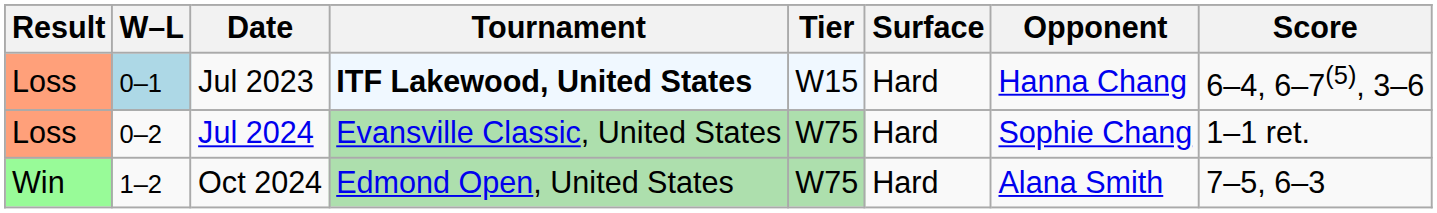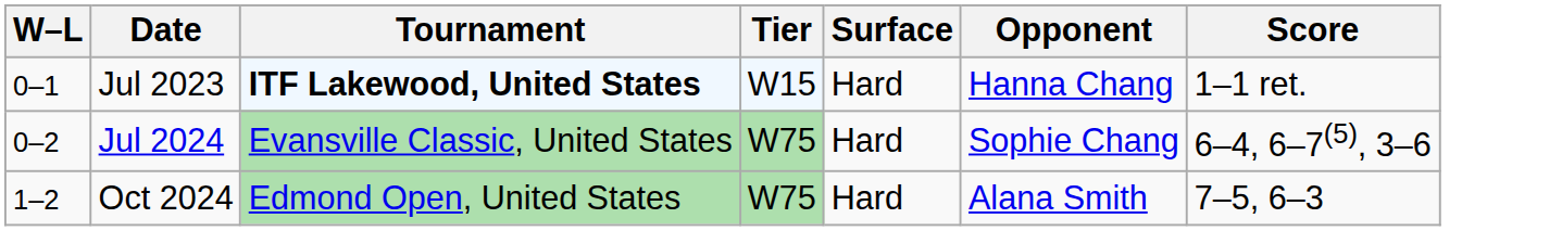 <table class="sortable wikitable">
 <tr>
-<th>Result</th>
 <th class="unsortable">W–L</th>
 <th>Date</th>
 <th>Tournament</th>
 <th>Tier</th>
 <th>Surface</th>
 <th>Opponent</th>
 <th class="unsortable">Score</th>
 </tr>
 <tr>
-<td style="background:#ffa07a">Loss</td>
-<td style="background: lightblue;"><small>0–1</small></td>
+<td><small>0–1</small></td>
 <td>Jul 2023</td>
 <td style="background:#f0f8ff;"><strong>ITF Lakewood, United States</strong></td>
 <td style="background:#f0f8ff;">W15</td>
 <td>Hard</td>
 <td> <a href='#'>Hanna Chang</a></td>
-<td>6–4, 6–7<sup>(5)</sup>, 3–6</td>
+<td>1–1 ret.</td>
 </tr>
 <tr>
-<td style="background:#ffa07a">Loss</td>
 <td><small>0–2</small></td>
 <td><a href='#'>Jul 2024</a></td>
 <td style="background:#addfad;"><a href='#'>Evansville Classic</a>, United States</td>
 <td style="background:#addfad;">W75</td>
 <td>Hard</td>
 <td> <a href='#'>Sophie Chang</a></td>
-<td>1–1 ret.</td>
+<td>6–4, 6–7<sup>(5)</sup>, 3–6</td>
 </tr>
 <tr>
-<td style="background:#98fb98;">Win</td>
 <td><small>1–2</small></td>
 <td>Oct 2024</td>
 <td style="background:#addfad;"><a href='#'>Edmond Open</a>, United States</td>
 <td style="background:#addfad;">W75</td>
 <td>Hard</td>
 <td> <a href='#'>Alana Smith</a></td>
 <td>7–5, 6–3</td>
 </tr>
 </table>
